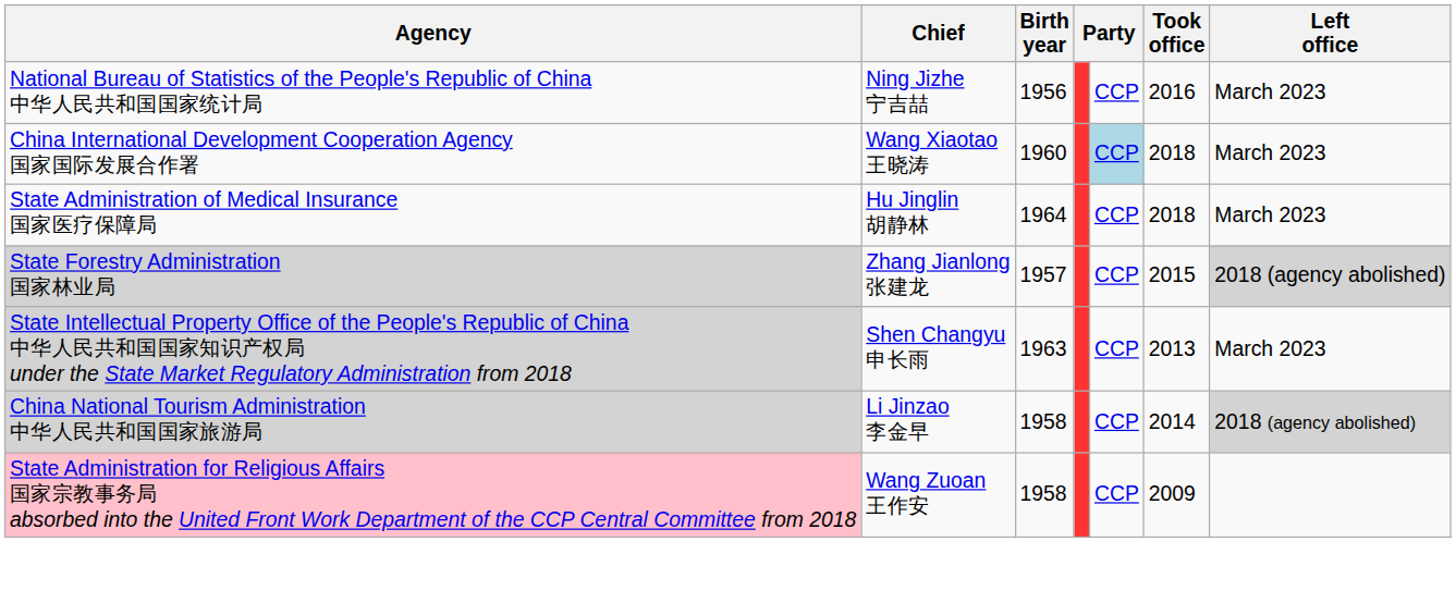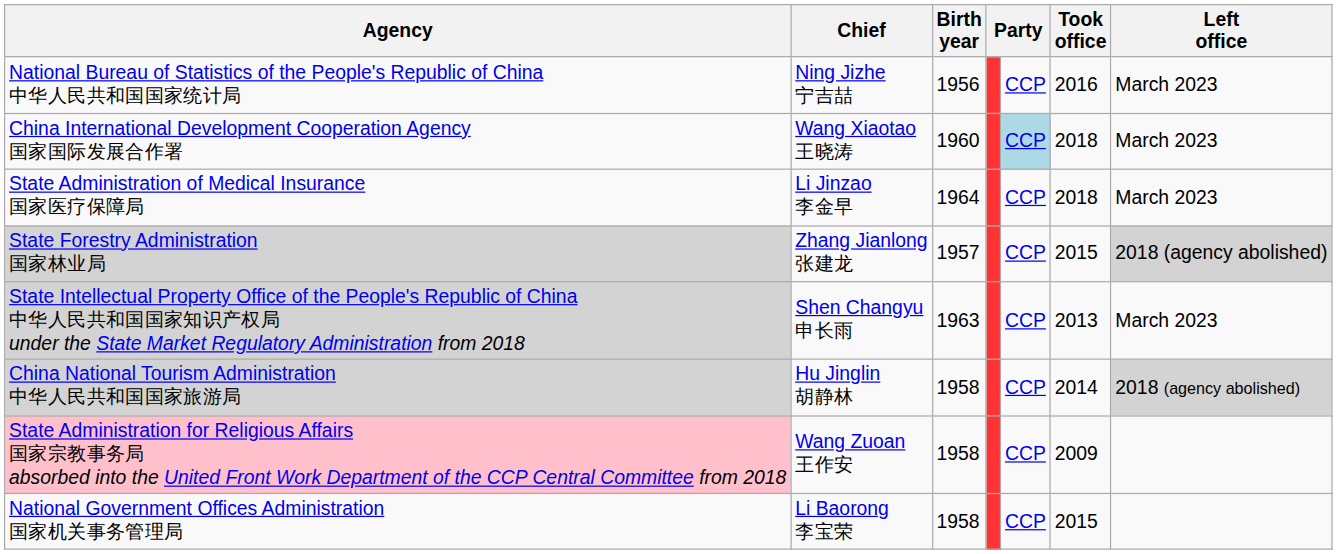 <table class="wikitable sortable">
 <tr>
 <th>Agency</th>
 <th>Chief</th>
 <th>Birth<br>year</th>
 <th colspan=2>Party</th>
 <th>Took<br>office</th>
 <th>Left<br>office</th>
 </tr>
 <tr>
 <td><a href='#'>National Bureau of Statistics of the People's Republic of China</a><br>中华人民共和国国家统计局</td>
 <td><a href='#'>Ning Jizhe</a><br>宁吉喆</td>
 <td>1956</td>
 <td style="background:#FF3333;"> </td>
 <td><a href='#'>CCP</a></td>
 <td>2016</td>
 <td>March 2023</td>
 </tr>
 <tr>
 <td><a href='#'>China International Development Cooperation Agency</a><br>国家国际发展合作署</td>
 <td><a href='#'>Wang Xiaotao</a><br>王晓涛</td>
 <td>1960</td>
 <td style="background:#FF3333;"> </td>
 <td style="background: lightblue;"><a href='#'>CCP</a></td>
 <td>2018</td>
 <td>March 2023</td>
 </tr>
 <tr>
 <td><a href='#'>State Administration of Medical Insurance</a><br>国家医疗保障局</td>
-<td><a href='#'>Hu Jinglin</a><br>胡静林</td>
+<td><a href='#'>Li Jinzao</a><br>李金早</td>
 <td>1964</td>
 <td style="background:#FF3333;"> </td>
 <td><a href='#'>CCP</a></td>
 <td>2018</td>
 <td>March 2023</td>
 </tr>
 <tr>
 <td bgcolor=lightgray><a href='#'>State Forestry Administration</a><br>国家林业局</td>
 <td><a href='#'>Zhang Jianlong</a><br>张建龙</td>
 <td>1957</td>
 <td style="background:#FF3333;"> </td>
 <td><a href='#'>CCP</a></td>
 <td>2015</td>
 <td bgcolor=lightgray>2018 (agency abolished)</td>
 </tr>
 <tr>
 <td bgcolor=lightgray><a href='#'>State Intellectual Property Office of the People's Republic of China</a><br>中华人民共和国国家知识产权局<br><em>under the <a href='#'>State Market Regulatory Administration</a> from 2018</em></td>
 <td><a href='#'>Shen Changyu</a><br>申长雨</td>
 <td>1963</td>
 <td style="background:#FF3333;"> </td>
 <td><a href='#'>CCP</a></td>
 <td>2013</td>
 <td>March 2023</td>
 </tr>
 <tr>
 <td bgcolor=lightgray><a href='#'>China National Tourism Administration</a><br>中华人民共和国国家旅游局</td>
-<td><a href='#'>Li Jinzao</a><br>李金早</td>
+<td><a href='#'>Hu Jinglin</a><br>胡静林</td>
 <td>1958</td>
 <td style="background:#FF3333;"> </td>
 <td><a href='#'>CCP</a></td>
 <td>2014</td>
 <td style="background:lightgray;">2018 <small>(agency abolished)</small></td>
 </tr>
 <tr>
 <td bgcolor=pink><a href='#'>State Administration for Religious Affairs</a><br>国家宗教事务局<br><em>absorbed into the <a href='#'>United Front Work Department of the CCP Central Committee</a> from 2018</em></td>
 <td><a href='#'>Wang Zuoan</a><br>王作安</td>
 <td>1958</td>
 <td style="background:#FF3333;"> </td>
 <td><a href='#'>CCP</a></td>
 <td>2009</td>
 <td></td>
 </tr>
+<tr>
+<td><a href='#'>National Government Offices Administration</a><br>国家机关事务管理局</td>
+<td><a href='#'>Li Baorong</a><br>李宝荣</td>
+<td>1958</td>
+<td style="background:#FF3333;"> </td>
+<td><a href='#'>CCP</a></td>
+<td>2015</td>
+<td></td>
+</tr>
 </table>
